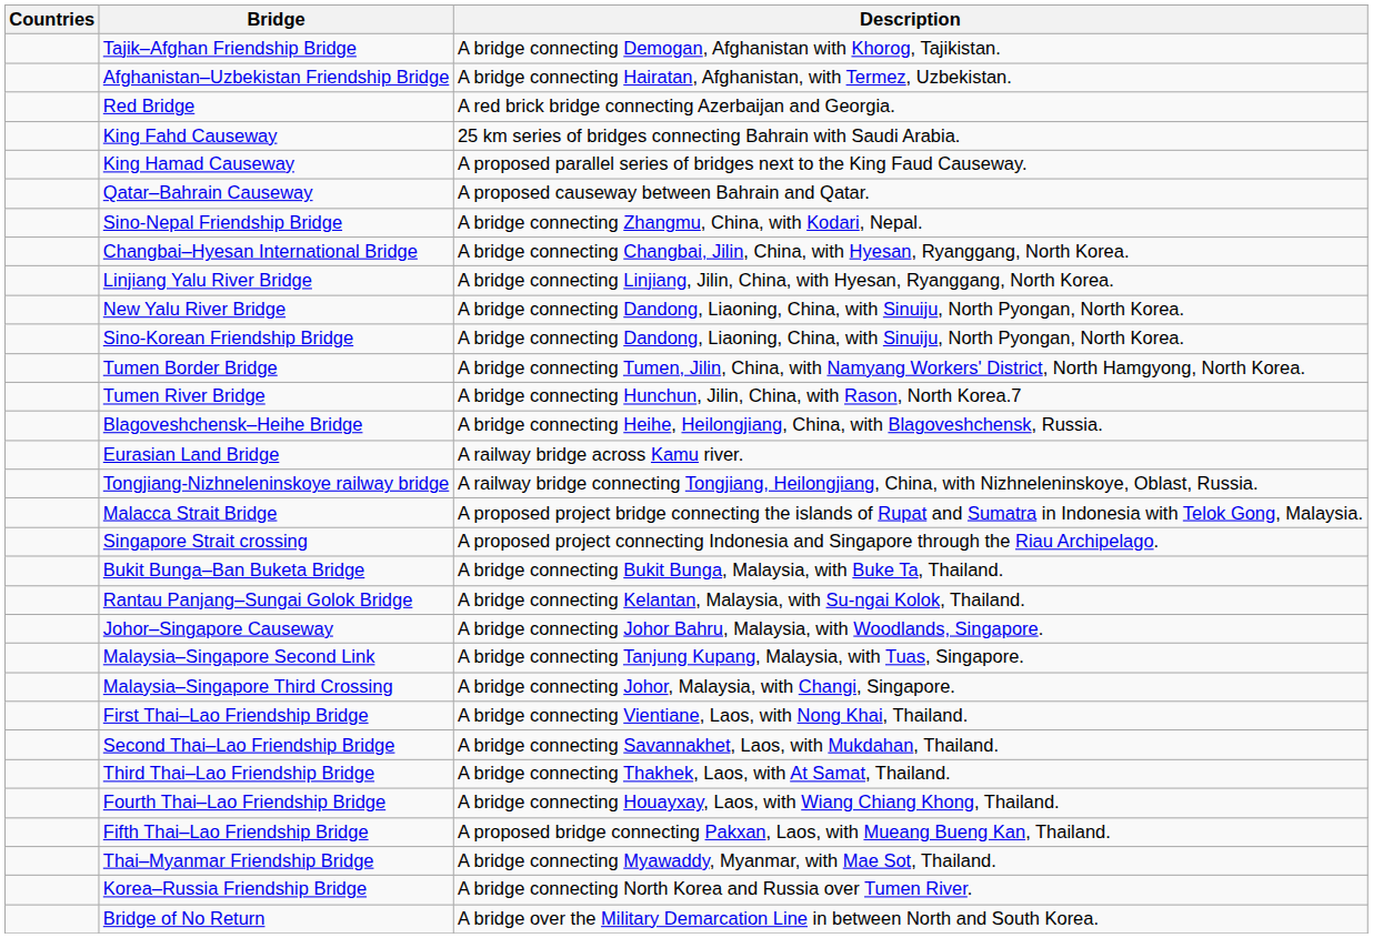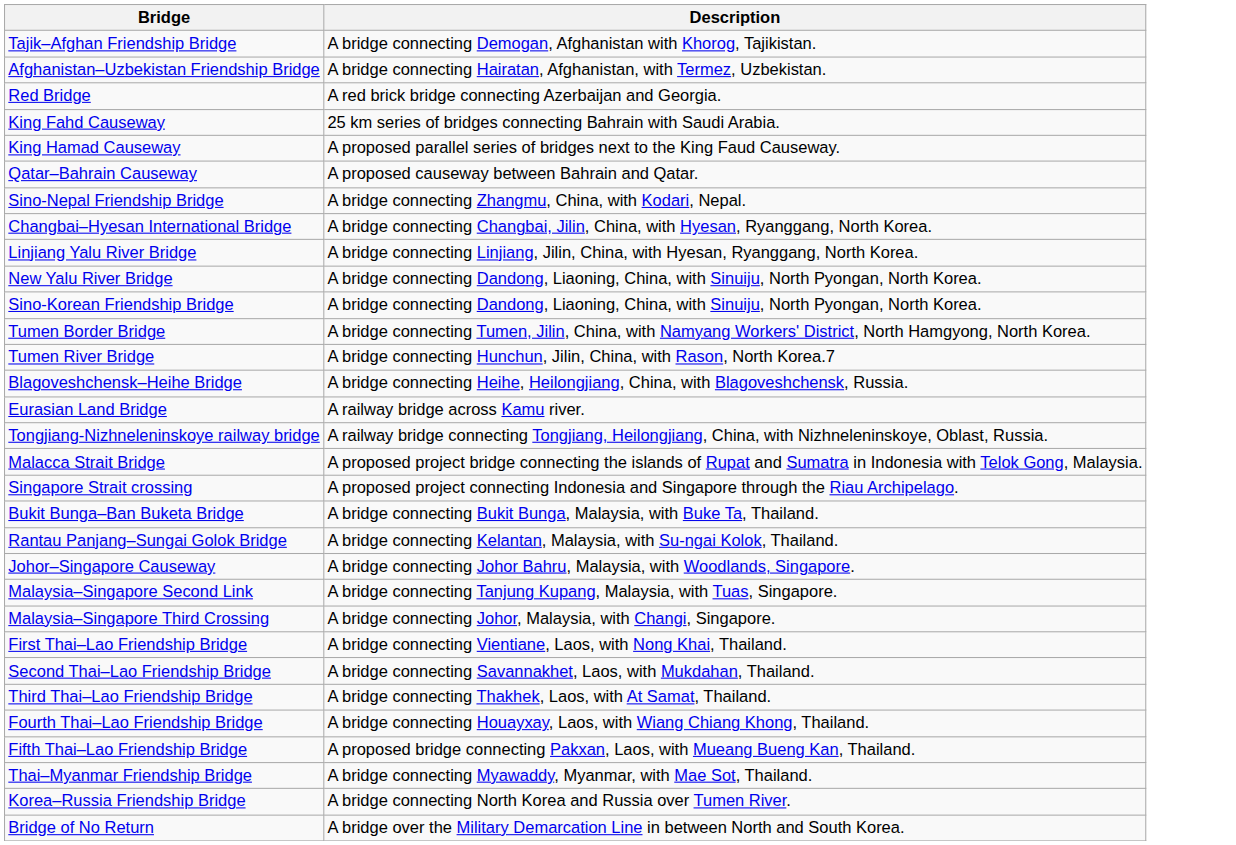 <table class="wikitable">
 <tr>
-<th>Countries</th>
 <th>Bridge</th>
 <th>Description</th>
 </tr>
 <tr>
-<td> <br> </td>
 <td><a href='#'>Tajik–Afghan Friendship Bridge</a></td>
 <td>A bridge connecting <a href='#'>Demogan</a>, Afghanistan with <a href='#'>Khorog</a>, Tajikistan.</td>
 </tr>
 <tr>
-<td> <br> </td>
 <td><a href='#'>Afghanistan–Uzbekistan Friendship Bridge</a></td>
 <td>A bridge connecting <a href='#'>Hairatan</a>, Afghanistan, with <a href='#'>Termez</a>, Uzbekistan.</td>
 </tr>
 <tr>
-<td> <br> </td>
 <td><a href='#'>Red Bridge</a></td>
 <td>A red brick bridge connecting Azerbaijan and Georgia.</td>
 </tr>
 <tr>
-<td> <br> </td>
 <td><a href='#'>King Fahd Causeway</a></td>
 <td>25 km series of bridges connecting Bahrain with Saudi Arabia.</td>
 </tr>
 <tr>
-<td> <br> </td>
 <td><a href='#'>King Hamad Causeway</a></td>
 <td>A proposed parallel series of bridges next to the King Faud Causeway.</td>
 </tr>
 <tr>
-<td> <br> </td>
 <td><a href='#'>Qatar–Bahrain Causeway</a></td>
 <td>A proposed causeway between Bahrain and Qatar.</td>
 </tr>
 <tr>
-<td> <br> </td>
 <td><a href='#'>Sino-Nepal Friendship Bridge</a></td>
 <td>A bridge connecting <a href='#'>Zhangmu</a>, China, with <a href='#'>Kodari</a>, Nepal.</td>
 </tr>
 <tr>
-<td> <br> </td>
 <td><a href='#'>Changbai–Hyesan International Bridge</a></td>
 <td>A bridge connecting <a href='#'>Changbai, Jilin</a>, China, with <a href='#'>Hyesan</a>, Ryanggang, North Korea.</td>
 </tr>
 <tr>
-<td> <br> </td>
 <td><a href='#'>Linjiang Yalu River Bridge</a></td>
 <td>A bridge connecting <a href='#'>Linjiang</a>, Jilin, China, with Hyesan, Ryanggang, North Korea.</td>
 </tr>
 <tr>
-<td> <br> </td>
 <td><a href='#'>New Yalu River Bridge</a></td>
 <td>A bridge connecting <a href='#'>Dandong</a>, Liaoning, China, with <a href='#'>Sinuiju</a>, North Pyongan, North Korea.</td>
 </tr>
 <tr>
-<td> <br> </td>
 <td><a href='#'>Sino-Korean Friendship Bridge</a></td>
 <td>A bridge connecting <a href='#'>Dandong</a>, Liaoning, China, with <a href='#'>Sinuiju</a>, North Pyongan, North Korea.</td>
 </tr>
 <tr>
-<td> <br> </td>
 <td><a href='#'>Tumen Border Bridge</a></td>
 <td>A bridge connecting <a href='#'>Tumen, Jilin</a>, China, with <a href='#'>Namyang Workers' District</a>, North Hamgyong, North Korea.</td>
 </tr>
 <tr>
-<td> <br> </td>
 <td><a href='#'>Tumen River Bridge</a></td>
 <td>A bridge connecting <a href='#'>Hunchun</a>, Jilin, China, with <a href='#'>Rason</a>, North Korea.7</td>
 </tr>
 <tr>
-<td> <br> </td>
 <td><a href='#'>Blagoveshchensk–Heihe Bridge</a></td>
 <td>A bridge connecting <a href='#'>Heihe</a>, <a href='#'>Heilongjiang</a>, China, with <a href='#'>Blagoveshchensk</a>, Russia.</td>
 </tr>
 <tr>
-<td> <br> </td>
 <td><a href='#'>Eurasian Land Bridge</a></td>
 <td>A railway bridge across <a href='#'>Kamu</a> river.</td>
 </tr>
 <tr>
-<td> <br> </td>
 <td><a href='#'>Tongjiang-Nizhneleninskoye railway bridge</a></td>
 <td>A railway bridge connecting <a href='#'>Tongjiang, Heilongjiang</a>, China, with Nizhneleninskoye, Oblast, Russia.</td>
 </tr>
 <tr>
-<td> <br> </td>
 <td><a href='#'>Malacca Strait Bridge</a></td>
 <td>A proposed project bridge connecting the islands of <a href='#'>Rupat</a> and <a href='#'>Sumatra</a> in Indonesia with <a href='#'>Telok Gong</a>, Malaysia.</td>
 </tr>
 <tr>
-<td> <br> </td>
 <td><a href='#'>Singapore Strait crossing</a></td>
 <td>A proposed project connecting Indonesia and Singapore through the <a href='#'>Riau Archipelago</a>.</td>
 </tr>
 <tr>
-<td> <br> </td>
 <td><a href='#'>Bukit Bunga–Ban Buketa Bridge</a></td>
 <td>A bridge connecting <a href='#'>Bukit Bunga</a>, Malaysia, with <a href='#'>Buke Ta</a>, Thailand.</td>
 </tr>
 <tr>
-<td> <br> </td>
 <td><a href='#'>Rantau Panjang–Sungai Golok Bridge</a></td>
 <td>A bridge connecting <a href='#'>Kelantan</a>, Malaysia, with <a href='#'>Su-ngai Kolok</a>, Thailand.</td>
 </tr>
 <tr>
-<td> <br> </td>
 <td><a href='#'>Johor–Singapore Causeway</a></td>
 <td>A bridge connecting <a href='#'>Johor Bahru</a>, Malaysia, with <a href='#'>Woodlands, Singapore</a>.</td>
 </tr>
 <tr>
-<td> <br> </td>
 <td><a href='#'>Malaysia–Singapore Second Link</a></td>
 <td>A bridge connecting <a href='#'>Tanjung Kupang</a>, Malaysia, with <a href='#'>Tuas</a>, Singapore.</td>
 </tr>
 <tr>
-<td> <br> </td>
 <td><a href='#'>Malaysia–Singapore Third Crossing</a></td>
 <td>A bridge connecting <a href='#'>Johor</a>, Malaysia, with <a href='#'>Changi</a>, Singapore.</td>
 </tr>
 <tr>
-<td> <br> </td>
 <td><a href='#'>First Thai–Lao Friendship Bridge</a></td>
 <td>A bridge connecting <a href='#'>Vientiane</a>, Laos, with <a href='#'>Nong Khai</a>, Thailand.</td>
 </tr>
 <tr>
-<td> <br> </td>
 <td><a href='#'>Second Thai–Lao Friendship Bridge</a></td>
 <td>A bridge connecting <a href='#'>Savannakhet</a>, Laos, with <a href='#'>Mukdahan</a>, Thailand.</td>
 </tr>
 <tr>
-<td> <br> </td>
 <td><a href='#'>Third Thai–Lao Friendship Bridge</a></td>
 <td>A bridge connecting <a href='#'>Thakhek</a>, Laos, with <a href='#'>At Samat</a>, Thailand.</td>
 </tr>
 <tr>
-<td> <br> </td>
 <td><a href='#'>Fourth Thai–Lao Friendship Bridge</a></td>
 <td>A bridge connecting <a href='#'>Houayxay</a>, Laos, with <a href='#'>Wiang Chiang Khong</a>, Thailand.</td>
 </tr>
 <tr>
-<td> <br> </td>
 <td><a href='#'>Fifth Thai–Lao Friendship Bridge</a></td>
 <td>A proposed bridge connecting <a href='#'>Pakxan</a>, Laos, with <a href='#'>Mueang Bueng Kan</a>, Thailand.</td>
 </tr>
 <tr>
-<td> <br> </td>
 <td><a href='#'>Thai–Myanmar Friendship Bridge</a></td>
 <td>A bridge connecting <a href='#'>Myawaddy</a>, Myanmar, with <a href='#'>Mae Sot</a>, Thailand.</td>
 </tr>
 <tr>
-<td> <br> </td>
 <td><a href='#'>Korea–Russia Friendship Bridge</a></td>
 <td>A bridge connecting North Korea and Russia over <a href='#'>Tumen River</a>.</td>
 </tr>
 <tr>
-<td> <br> </td>
 <td><a href='#'>Bridge of No Return</a></td>
 <td>A bridge over the <a href='#'>Military Demarcation Line</a> in between North and South Korea.</td>
 </tr>
 </table>
